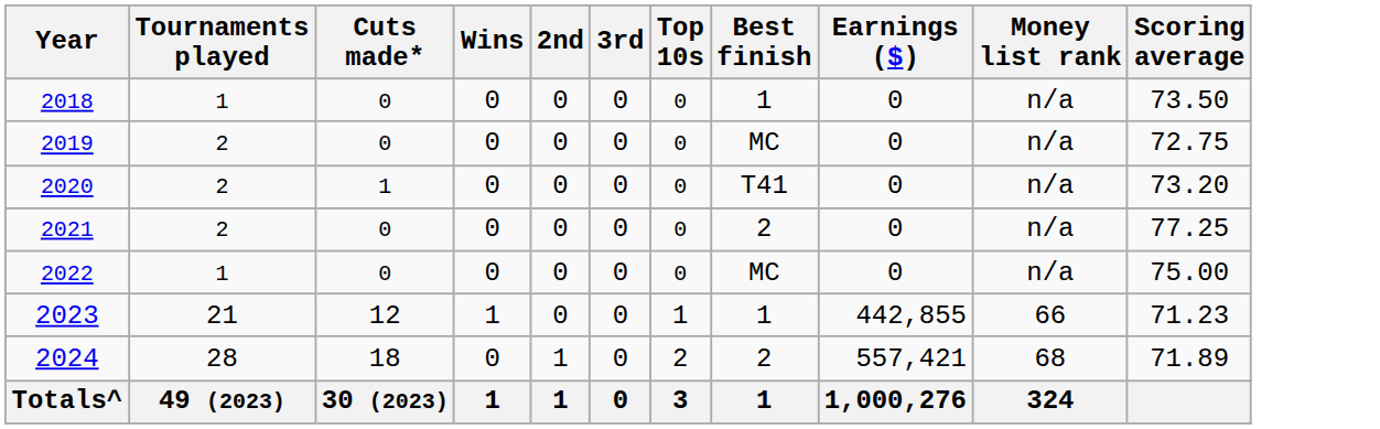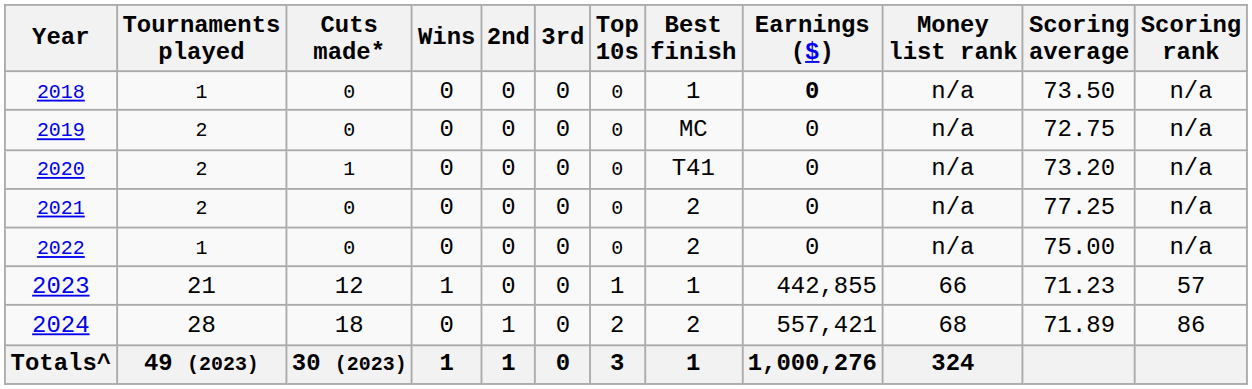 <table class="wikitable" style="text-align:center; ">
 <tr>
 <th>Year</th>
 <th>Tournaments <br>played</th>
 <th>Cuts <br>made*</th>
 <th>Wins</th>
 <th>2nd</th>
 <th>3rd</th>
 <th>Top <br>10s</th>
 <th>Best <br>finish</th>
 <th>Earnings<br>(<a href='#'>$</a>)</th>
 <th>Money<br>list rank</th>
 <th>Scoring <br> average</th>
+<th>Scoring<br>rank</th>
 </tr>
 <tr>
 <td><small><a href='#'>2018</a></small></td>
 <td><small>1</small></td>
 <td><small>0</small></td>
 <td>0</td>
 <td>0</td>
 <td>0</td>
 <td><small>0</small></td>
 <td>1</td>
-<td>0</td>
+<td><strong>0</strong></td>
 <td>n/a</td>
 <td>73.50</td>
+<td>n/a</td>
 </tr>
 <tr>
 <td><small><a href='#'>2019</a></small></td>
 <td><small>2</small></td>
 <td><small>0</small></td>
 <td>0</td>
 <td>0</td>
 <td>0</td>
 <td><small>0</small></td>
 <td>MC</td>
 <td>0</td>
 <td>n/a</td>
 <td>72.75</td>
+<td>n/a</td>
 </tr>
 <tr>
 <td><small><a href='#'>2020</a></small></td>
 <td><small>2</small></td>
 <td><small>1</small></td>
 <td>0</td>
 <td>0</td>
 <td>0</td>
 <td><small>0</small></td>
 <td>T41</td>
 <td>0</td>
 <td>n/a</td>
 <td>73.20</td>
+<td>n/a</td>
 </tr>
 <tr>
 <td><small><a href='#'>2021</a></small></td>
 <td><small>2</small></td>
 <td><small>0</small></td>
 <td>0</td>
 <td>0</td>
 <td>0</td>
 <td><small>0</small></td>
 <td>2</td>
 <td>0</td>
 <td>n/a</td>
 <td>77.25</td>
+<td>n/a</td>
 </tr>
 <tr>
 <td><small><a href='#'>2022</a></small></td>
 <td><small>1</small></td>
 <td><small>0</small></td>
 <td>0</td>
 <td>0</td>
 <td>0</td>
 <td><small>0</small></td>
-<td>MC</td>
+<td>2</td>
 <td>0</td>
 <td>n/a</td>
 <td>75.00</td>
+<td>n/a</td>
 </tr>
 <tr>
 <td><a href='#'>2023</a></td>
 <td>21</td>
 <td>12</td>
 <td>1</td>
 <td>0</td>
 <td>0</td>
 <td>1</td>
 <td>1</td>
 <td align=right>442,855</td>
 <td>66</td>
 <td>71.23</td>
+<td>57</td>
 </tr>
 <tr>
 <td><a href='#'>2024</a></td>
 <td>28</td>
 <td>18</td>
 <td>0</td>
 <td>1</td>
 <td>0</td>
 <td>2</td>
 <td>2</td>
 <td align=right>557,421</td>
 <td>68</td>
 <td>71.89</td>
+<td>86</td>
 </tr>
 <tr>
 <th>Totals^</th>
 <th>49 <small>(2023)</small> </th>
 <th>30 <small>(2023)</small> </th>
 <th>1   </th>
 <th>1 </th>
 <th>0 </th>
 <th>3 </th>
 <th>1 </th>
 <th align=right>1,000,276 </th>
 <th>324 </th>
 <th></th>
+<th></th>
 </tr>
 </table>
